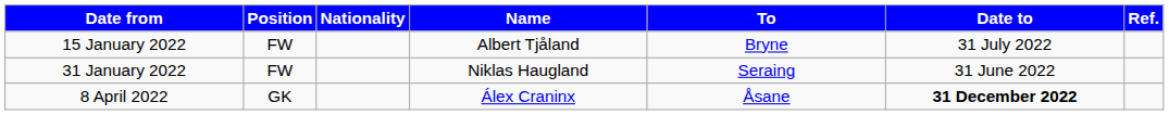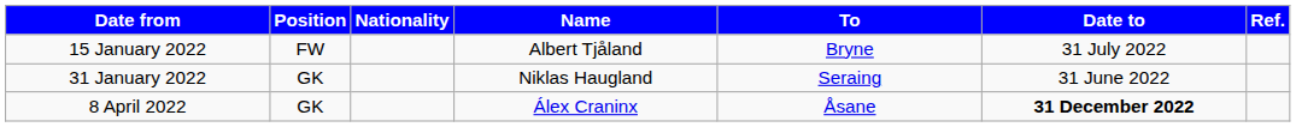 <table class="wikitable" style="text-align:center; font-size:90%; ">
 <tr>
 <th style="background:#00f; color:white; width:200px;">Date from</th>
 <th style="background:#00f; color:white; width:50px;">Position</th>
 <th style="background:#00f; color:white; width:50px;">Nationality</th>
 <th style="background:#00f; color:white; width:200px;">Name</th>
 <th style="background:#00f; color:white; width:200px;">To</th>
 <th style="background:#00f; color:white; width:200px;">Date to</th>
 <th style="background:#00f; color:white; width:25px;">Ref.</th>
 </tr>
 <tr>
 <td>15 January 2022</td>
 <td>FW</td>
 <td></td>
 <td>Albert Tjåland</td>
 <td><a href='#'>Bryne</a></td>
 <td>31 July 2022</td>
 <td></td>
 </tr>
 <tr>
 <td>31 January 2022</td>
-<td>FW</td>
+<td>GK</td>
 <td></td>
 <td>Niklas Haugland</td>
 <td><a href='#'>Seraing</a></td>
 <td>31 June 2022</td>
 <td></td>
 </tr>
 <tr>
 <td>8 April 2022</td>
 <td>GK</td>
 <td></td>
 <td><a href='#'>Álex Craninx</a></td>
 <td><a href='#'>Åsane</a></td>
 <td><strong>31 December 2022</strong></td>
 <td></td>
 </tr>
 </table>
